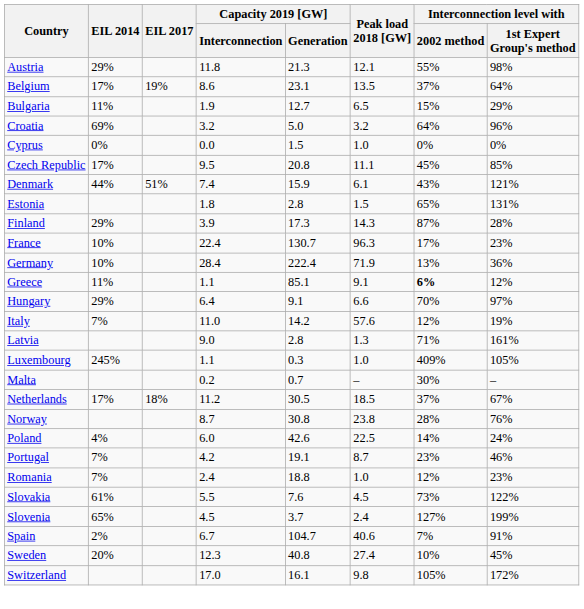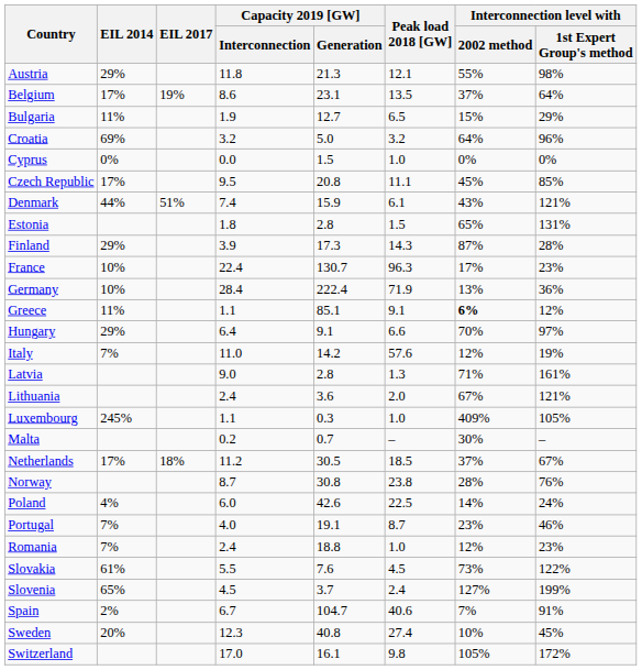 <table class="wikitable sortable">
 <tr>
 <th rowspan=2>Country</th>
 <th rowspan=2>EIL 2014</th>
 <th rowspan=2>EIL 2017</th>
 <th colspan=2>Capacity 2019 [GW]</th>
 <th rowspan=2>Peak load<br>2018 [GW]</th>
 <th colspan=2>Interconnection level with</th>
 </tr>
 <tr>
 <th>Interconnection</th>
 <th>Generation</th>
 <th>2002 method</th>
 <th>1st Expert<br>Group's method</th>
 </tr>
 <tr>
 <td><a href='#'>Austria</a></td>
 <td>29%</td>
 <td></td>
 <td>11.8</td>
 <td>21.3</td>
 <td>12.1</td>
 <td>55%</td>
 <td>98%</td>
 </tr>
 <tr>
 <td><a href='#'>Belgium</a></td>
 <td>17%</td>
 <td>19%</td>
 <td>8.6</td>
 <td>23.1</td>
 <td>13.5</td>
 <td>37%</td>
 <td>64%</td>
 </tr>
 <tr>
 <td><a href='#'>Bulgaria</a></td>
 <td>11%</td>
 <td></td>
 <td>1.9</td>
 <td>12.7</td>
 <td>6.5</td>
 <td>15%</td>
 <td>29%</td>
 </tr>
 <tr>
 <td><a href='#'>Croatia</a></td>
 <td>69%</td>
 <td></td>
 <td>3.2</td>
 <td>5.0</td>
 <td>3.2</td>
 <td>64%</td>
 <td>96%</td>
 </tr>
 <tr>
 <td><a href='#'>Cyprus</a></td>
 <td>0%</td>
 <td></td>
 <td>0.0</td>
 <td>1.5</td>
 <td>1.0</td>
 <td>0%</td>
 <td>0%</td>
 </tr>
 <tr>
 <td><a href='#'>Czech Republic</a></td>
 <td>17%</td>
 <td></td>
 <td>9.5</td>
 <td>20.8</td>
 <td>11.1</td>
 <td>45%</td>
 <td>85%</td>
 </tr>
 <tr>
 <td><a href='#'>Denmark</a></td>
 <td>44%</td>
 <td>51%</td>
 <td>7.4</td>
 <td>15.9</td>
 <td>6.1</td>
 <td>43%</td>
 <td>121%</td>
 </tr>
 <tr>
 <td><a href='#'>Estonia</a></td>
 <td></td>
 <td></td>
 <td>1.8</td>
 <td>2.8</td>
 <td>1.5</td>
 <td>65%</td>
 <td>131%</td>
 </tr>
 <tr>
 <td><a href='#'>Finland</a></td>
 <td>29%</td>
 <td></td>
 <td>3.9</td>
 <td>17.3</td>
 <td>14.3</td>
 <td>87%</td>
 <td>28%</td>
 </tr>
 <tr>
 <td><a href='#'>France</a></td>
 <td>10%</td>
 <td></td>
 <td>22.4</td>
 <td>130.7</td>
 <td>96.3</td>
 <td>17%</td>
 <td>23%</td>
 </tr>
 <tr>
 <td><a href='#'>Germany</a></td>
 <td>10%</td>
 <td></td>
 <td>28.4</td>
 <td>222.4</td>
 <td>71.9</td>
 <td>13%</td>
 <td>36%</td>
 </tr>
 <tr>
 <td><a href='#'>Greece</a></td>
 <td>11%</td>
 <td></td>
 <td>1.1</td>
 <td>85.1</td>
 <td>9.1</td>
 <td><strong>6%</strong></td>
 <td>12%</td>
 </tr>
 <tr>
 <td><a href='#'>Hungary</a></td>
 <td>29%</td>
 <td></td>
 <td>6.4</td>
 <td>9.1</td>
 <td>6.6</td>
 <td>70%</td>
 <td>97%</td>
 </tr>
 <tr>
 <td><a href='#'>Italy</a></td>
 <td>7%</td>
 <td></td>
 <td>11.0</td>
 <td>14.2</td>
 <td>57.6</td>
 <td>12%</td>
 <td>19%</td>
 </tr>
 <tr>
 <td><a href='#'>Latvia</a></td>
 <td></td>
 <td></td>
 <td>9.0</td>
 <td>2.8</td>
 <td>1.3</td>
 <td>71%</td>
 <td>161%</td>
 </tr>
 <tr>
+<td><a href='#'>Lithuania</a></td>
+<td></td>
+<td></td>
+<td>2.4</td>
+<td>3.6</td>
+<td>2.0</td>
+<td>67%</td>
+<td>121%</td>
+</tr>
+<tr>
 <td><a href='#'>Luxembourg</a></td>
 <td>245%</td>
 <td></td>
 <td>1.1</td>
 <td>0.3</td>
 <td>1.0</td>
 <td>409%</td>
 <td>105%</td>
 </tr>
 <tr>
 <td><a href='#'>Malta</a></td>
 <td></td>
 <td></td>
 <td>0.2</td>
 <td>0.7</td>
 <td>–</td>
 <td>30%</td>
 <td>–</td>
 </tr>
 <tr>
 <td><a href='#'>Netherlands</a></td>
 <td>17%</td>
 <td>18%</td>
 <td>11.2</td>
 <td>30.5</td>
 <td>18.5</td>
 <td>37%</td>
 <td>67%</td>
 </tr>
 <tr>
 <td><a href='#'>Norway</a></td>
 <td></td>
 <td></td>
 <td>8.7</td>
 <td>30.8</td>
 <td>23.8</td>
 <td>28%</td>
 <td>76%</td>
 </tr>
 <tr>
 <td><a href='#'>Poland</a></td>
 <td>4%</td>
 <td></td>
 <td>6.0</td>
 <td>42.6</td>
 <td>22.5</td>
 <td>14%</td>
 <td>24%</td>
 </tr>
 <tr>
 <td><a href='#'>Portugal</a></td>
 <td>7%</td>
 <td></td>
-<td>4.2</td>
+<td>4.0</td>
 <td>19.1</td>
 <td>8.7</td>
 <td>23%</td>
 <td>46%</td>
 </tr>
 <tr>
 <td><a href='#'>Romania</a></td>
 <td>7%</td>
 <td></td>
 <td>2.4</td>
 <td>18.8</td>
 <td>1.0</td>
 <td>12%</td>
 <td>23%</td>
 </tr>
 <tr>
 <td><a href='#'>Slovakia</a></td>
 <td>61%</td>
 <td></td>
 <td>5.5</td>
 <td>7.6</td>
 <td>4.5</td>
 <td>73%</td>
 <td>122%</td>
 </tr>
 <tr>
 <td><a href='#'>Slovenia</a></td>
 <td>65%</td>
 <td></td>
 <td>4.5</td>
 <td>3.7</td>
 <td>2.4</td>
 <td>127%</td>
 <td>199%</td>
 </tr>
 <tr>
 <td><a href='#'>Spain</a></td>
 <td>2%</td>
 <td></td>
 <td>6.7</td>
 <td>104.7</td>
 <td>40.6</td>
 <td>7%</td>
 <td>91%</td>
 </tr>
 <tr>
 <td><a href='#'>Sweden</a></td>
 <td>20%</td>
 <td></td>
 <td>12.3</td>
 <td>40.8</td>
 <td>27.4</td>
 <td>10%</td>
 <td>45%</td>
 </tr>
 <tr>
 <td><a href='#'>Switzerland</a></td>
 <td></td>
 <td></td>
 <td>17.0</td>
 <td>16.1</td>
 <td>9.8</td>
 <td>105%</td>
 <td>172%</td>
 </tr>
 </table>
